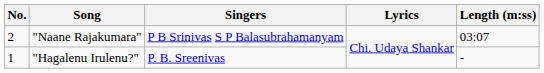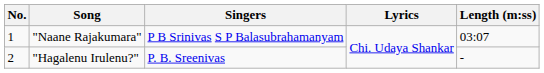 <table class="wikitable" style="font-size:95%;">
 <tr>
 <th>No.</th>
 <th>Song</th>
 <th>Singers</th>
 <th>Lyrics</th>
 <th>Length (m:ss)</th>
 </tr>
 <tr>
-<td>2</td>
+<td>1</td>
 <td>"Naane Rajakumara"</td>
 <td><a href='#'>P B Srinivas</a> <a href='#'>S P Balasubrahamanyam</a></td>
 <td ROWSPAN=2><a href='#'>Chi. Udaya Shankar</a></td>
 <td>03:07</td>
 </tr>
 <tr>
-<td>1</td>
+<td>2</td>
 <td>"Hagalenu Irulenu?"</td>
 <td><a href='#'>P. B. Sreenivas</a></td>
 <td>-</td>
 </tr>
 </table>
